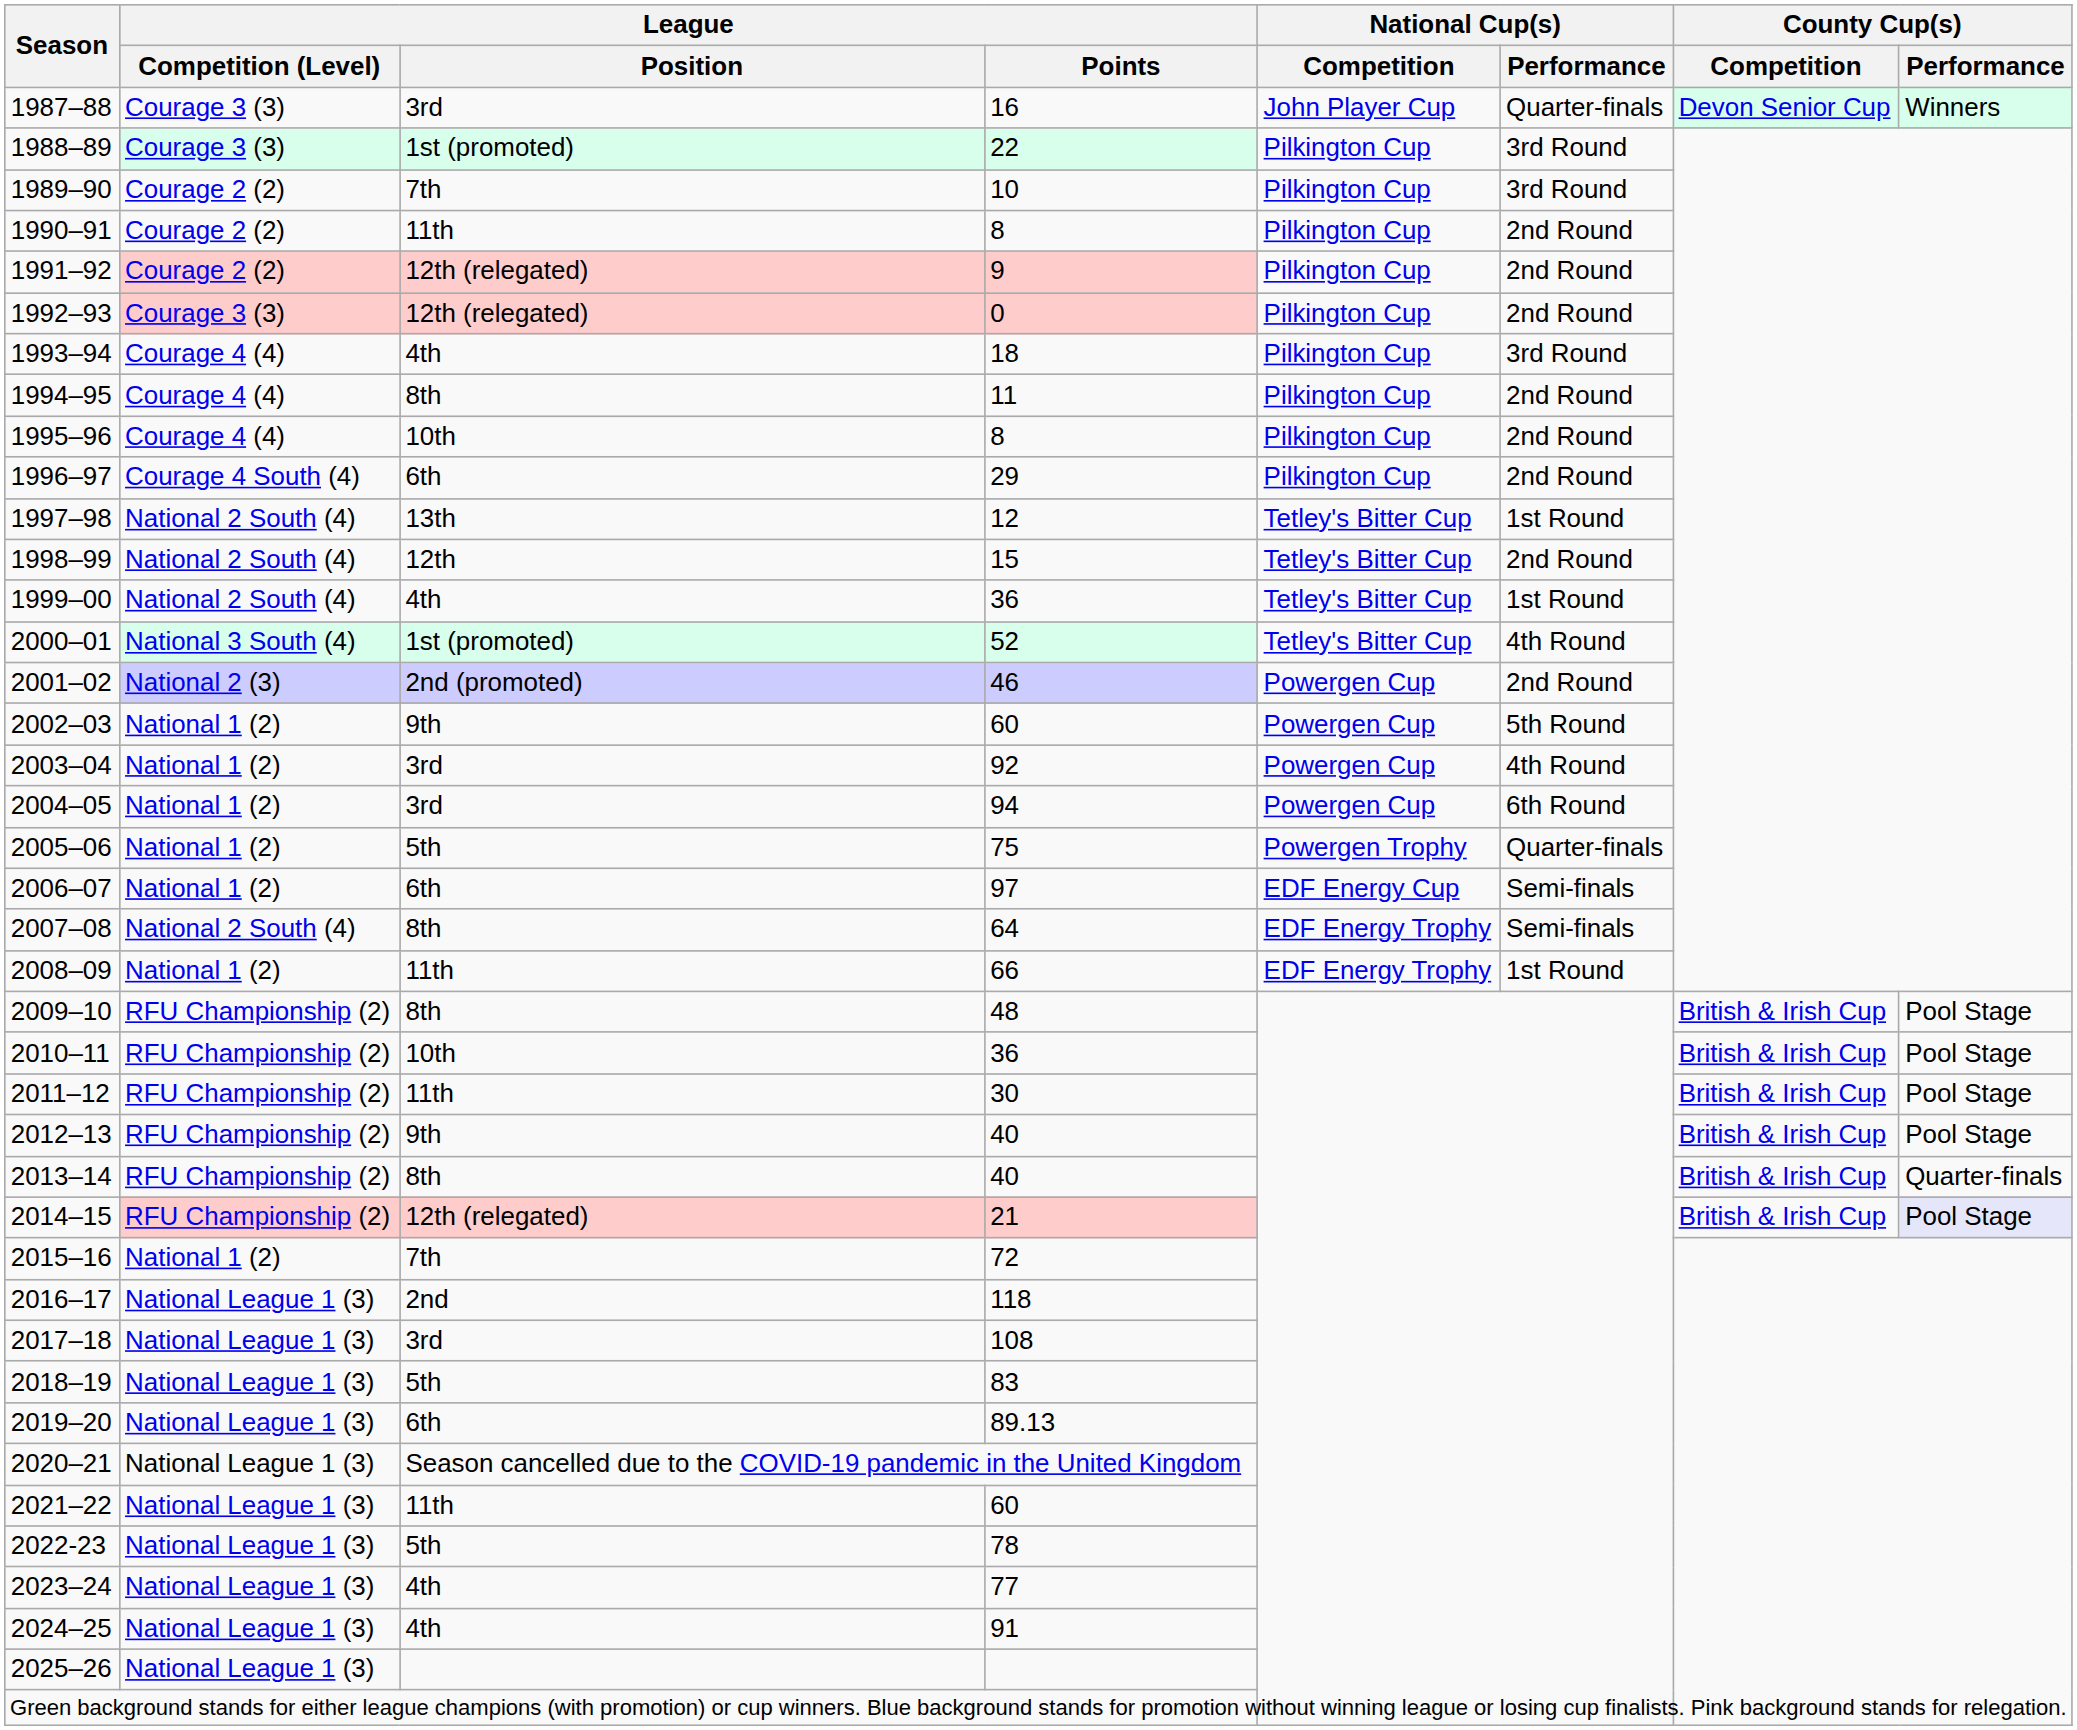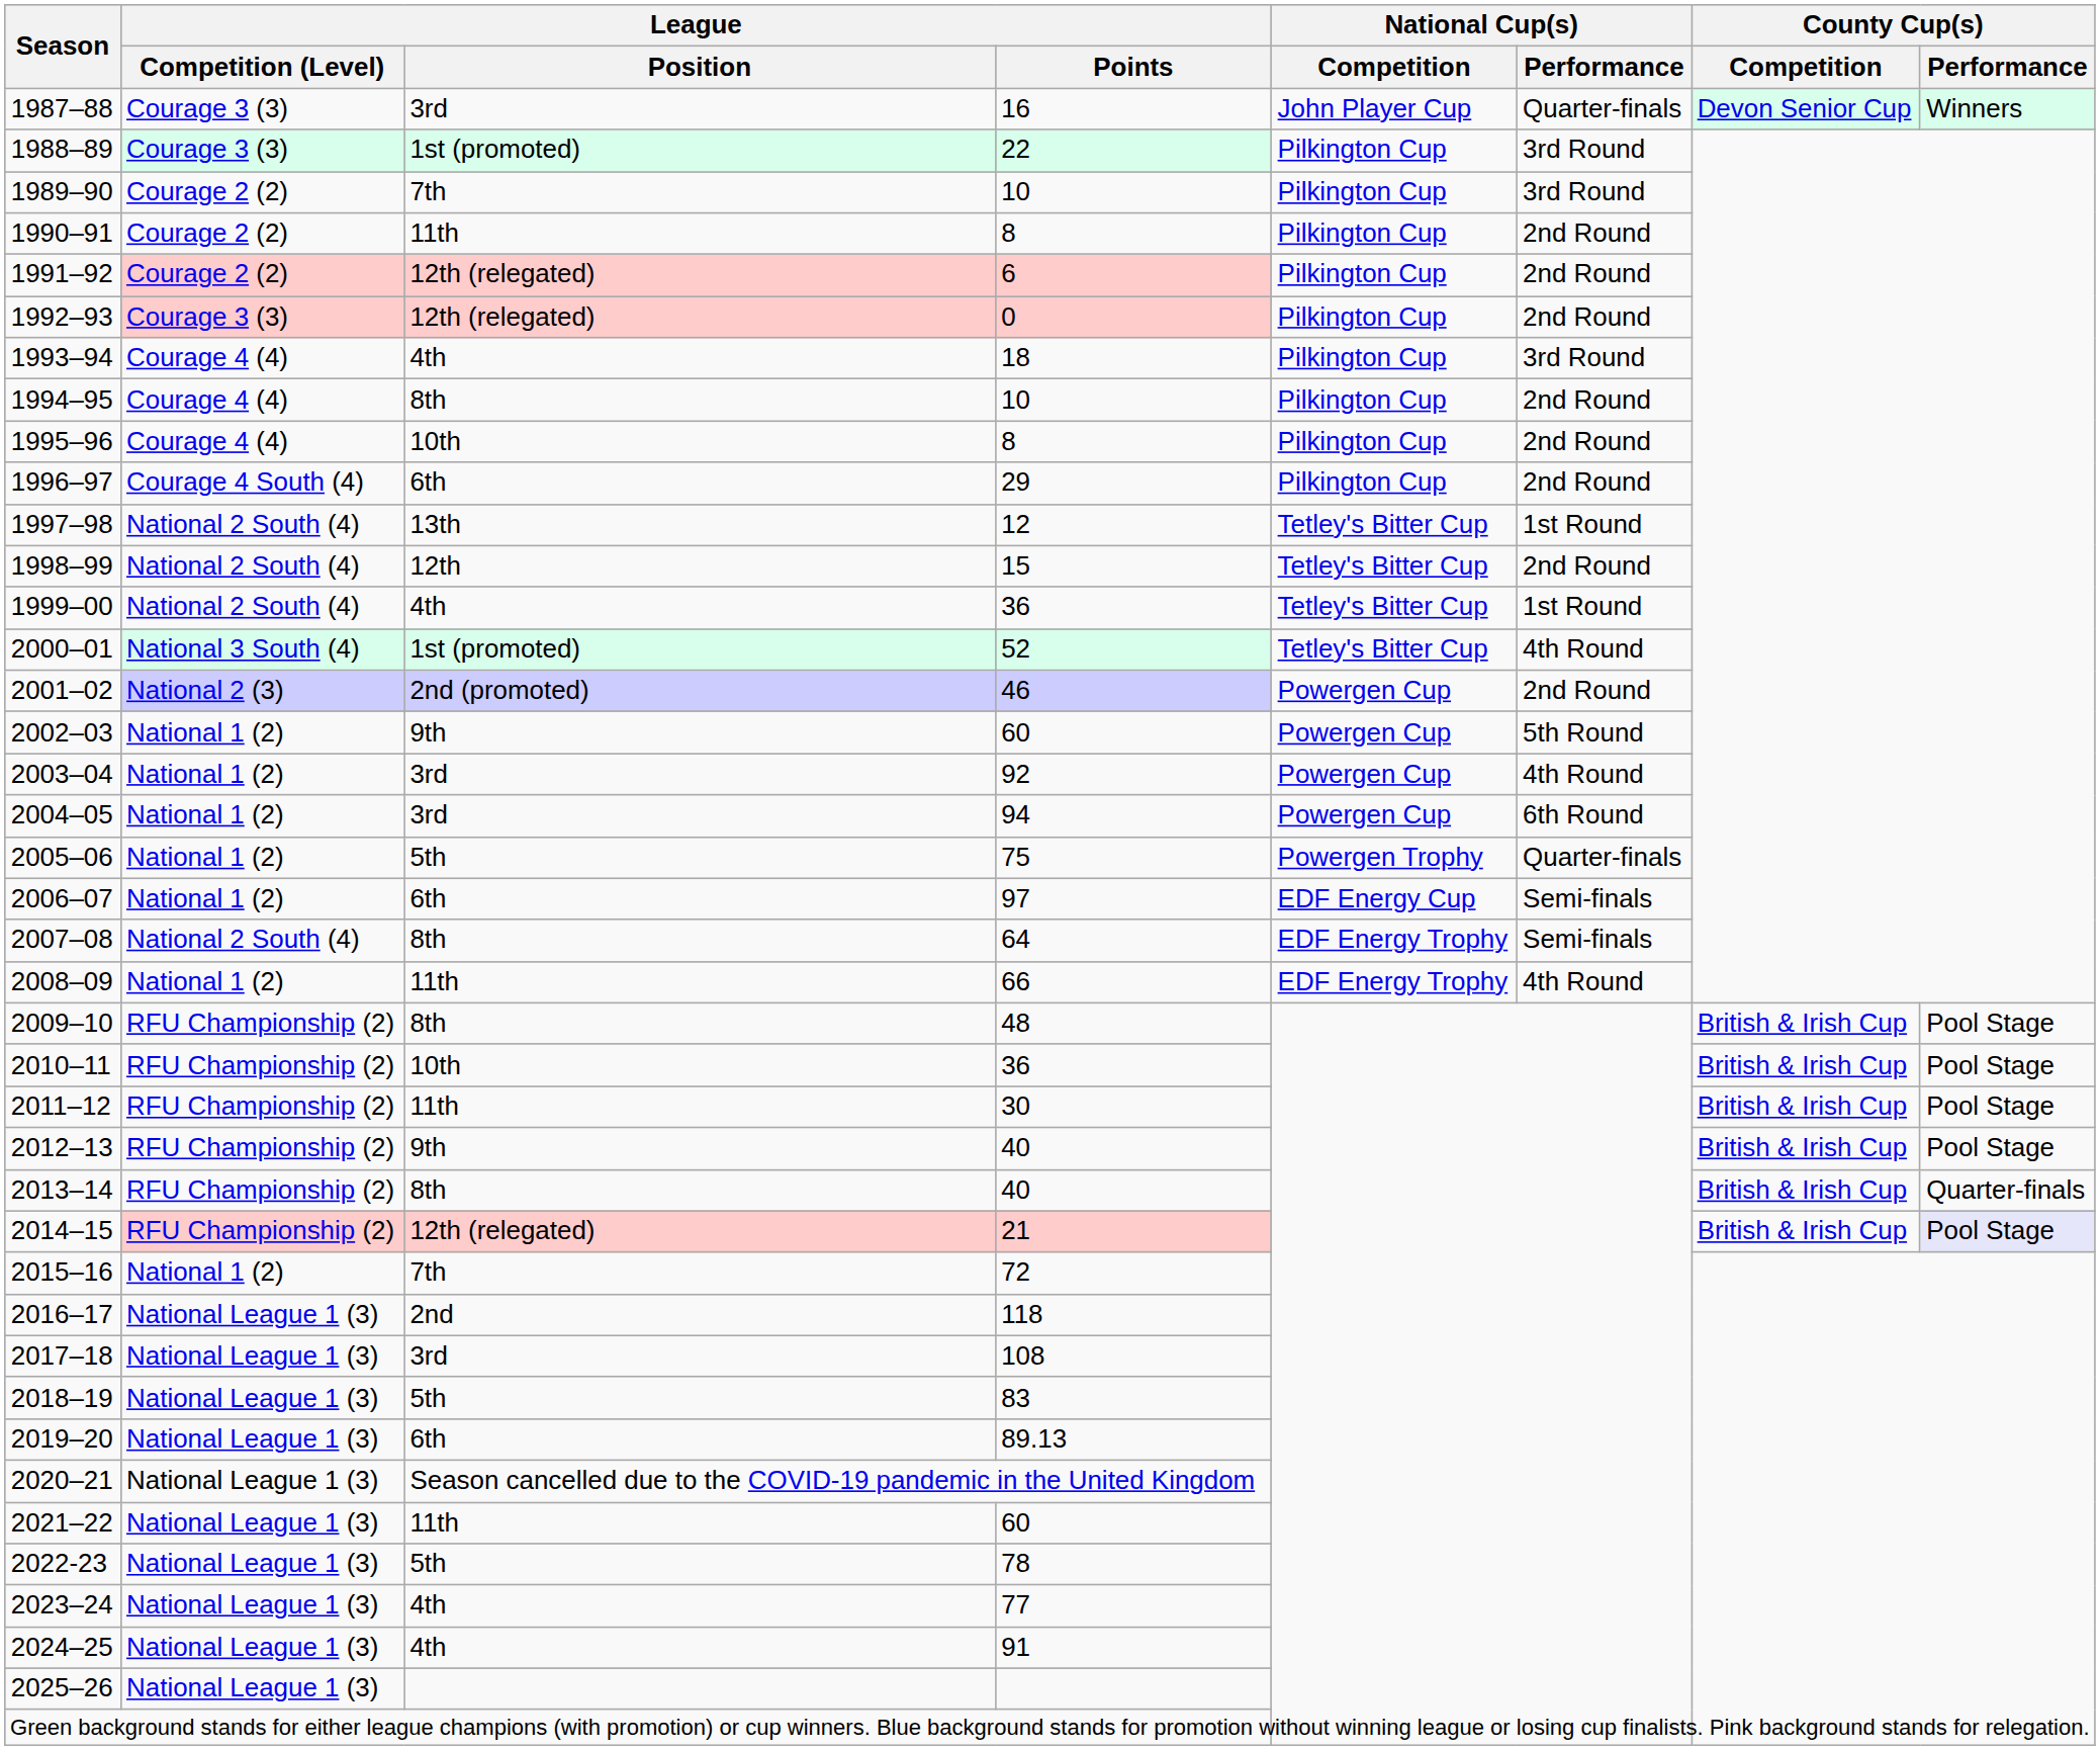 <table class="wikitable">
 <tr>
 <th rowspan="2">Season</th>
 <th colspan="3">League</th>
 <th colspan="2">National Cup(s)</th>
 <th colspan="2">County Cup(s)</th>
 </tr>
 <tr>
 <th>Competition (Level)</th>
 <th>Position</th>
 <th>Points</th>
 <th>Competition</th>
 <th>Performance</th>
 <th>Competition</th>
 <th>Performance</th>
 </tr>
 <tr>
 <td>1987–88</td>
 <td><a href='#'>Courage 3</a> (3)</td>
 <td>3rd</td>
 <td>16</td>
 <td><a href='#'>John Player Cup</a></td>
 <td>Quarter-finals</td>
 <td style="background:#d8ffeb;"><a href='#'>Devon Senior Cup</a></td>
 <td style="background:#d8ffeb;">Winners</td>
 </tr>
 <tr>
 <td>1988–89</td>
 <td style="background:#d8ffeb;"><a href='#'>Courage 3</a> (3)</td>
 <td style="background:#d8ffeb;">1st (promoted)</td>
 <td style="background:#d8ffeb;">22</td>
 <td><a href='#'>Pilkington Cup</a></td>
 <td>3rd Round</td>
 </tr>
 <tr>
 <td>1989–90</td>
 <td><a href='#'>Courage 2</a> (2)</td>
 <td>7th</td>
 <td>10</td>
 <td><a href='#'>Pilkington Cup</a></td>
 <td>3rd Round</td>
 </tr>
 <tr>
 <td>1990–91</td>
 <td><a href='#'>Courage 2</a> (2)</td>
 <td>11th</td>
 <td>8</td>
 <td><a href='#'>Pilkington Cup</a></td>
 <td>2nd Round</td>
 </tr>
 <tr>
 <td>1991–92</td>
 <td style="background:#ffcccc;"><a href='#'>Courage 2</a> (2)</td>
 <td style="background:#ffcccc;">12th (relegated)</td>
-<td style="background:#ffcccc;">9</td>
+<td style="background:#ffcccc;">6</td>
 <td><a href='#'>Pilkington Cup</a></td>
 <td>2nd Round</td>
 </tr>
 <tr>
 <td>1992–93</td>
 <td style="background:#ffcccc;"><a href='#'>Courage 3</a> (3)</td>
 <td style="background:#ffcccc;">12th (relegated)</td>
 <td style="background:#ffcccc;">0</td>
 <td><a href='#'>Pilkington Cup</a></td>
 <td>2nd Round</td>
 </tr>
 <tr>
 <td>1993–94</td>
 <td><a href='#'>Courage 4</a> (4)</td>
 <td>4th</td>
 <td>18</td>
 <td><a href='#'>Pilkington Cup</a></td>
 <td>3rd Round</td>
 </tr>
 <tr>
 <td>1994–95</td>
 <td><a href='#'>Courage 4</a> (4)</td>
 <td>8th</td>
-<td>11</td>
+<td>10</td>
 <td><a href='#'>Pilkington Cup</a></td>
 <td>2nd Round</td>
 </tr>
 <tr>
 <td>1995–96</td>
 <td><a href='#'>Courage 4</a> (4)</td>
 <td>10th</td>
 <td>8</td>
 <td><a href='#'>Pilkington Cup</a></td>
 <td>2nd Round</td>
 </tr>
 <tr>
 <td>1996–97</td>
 <td><a href='#'>Courage 4 South</a> (4)</td>
 <td>6th</td>
 <td>29</td>
 <td><a href='#'>Pilkington Cup</a></td>
 <td>2nd Round</td>
 </tr>
 <tr>
 <td>1997–98</td>
 <td><a href='#'>National 2 South</a> (4)</td>
 <td>13th</td>
 <td>12</td>
 <td><a href='#'>Tetley's Bitter Cup</a></td>
 <td>1st Round</td>
 </tr>
 <tr>
 <td>1998–99</td>
 <td><a href='#'>National 2 South</a> (4)</td>
 <td>12th</td>
 <td>15</td>
 <td><a href='#'>Tetley's Bitter Cup</a></td>
 <td>2nd Round</td>
 </tr>
 <tr>
 <td>1999–00</td>
 <td><a href='#'>National 2 South</a> (4)</td>
 <td>4th</td>
 <td>36</td>
 <td><a href='#'>Tetley's Bitter Cup</a></td>
 <td>1st Round</td>
 </tr>
 <tr>
 <td>2000–01</td>
 <td style="background:#d8ffeb;"><a href='#'>National 3 South</a> (4)</td>
 <td style="background:#d8ffeb;">1st (promoted)</td>
 <td style="background:#d8ffeb;">52</td>
 <td><a href='#'>Tetley's Bitter Cup</a></td>
 <td>4th Round</td>
 </tr>
 <tr>
 <td>2001–02</td>
 <td style="background:#ccccff;"><a href='#'>National 2</a> (3)</td>
 <td style="background:#ccccff;">2nd (promoted)</td>
 <td style="background:#ccccff;">46</td>
 <td><a href='#'>Powergen Cup</a></td>
 <td>2nd Round</td>
 </tr>
 <tr>
 <td>2002–03</td>
 <td><a href='#'>National 1</a> (2)</td>
 <td>9th</td>
 <td>60</td>
 <td><a href='#'>Powergen Cup</a></td>
 <td>5th Round</td>
 </tr>
 <tr>
 <td>2003–04</td>
 <td><a href='#'>National 1</a> (2)</td>
 <td>3rd</td>
 <td>92</td>
 <td><a href='#'>Powergen Cup</a></td>
 <td>4th Round</td>
 </tr>
 <tr>
 <td>2004–05</td>
 <td><a href='#'>National 1</a> (2)</td>
 <td>3rd</td>
 <td>94</td>
 <td><a href='#'>Powergen Cup</a></td>
 <td>6th Round</td>
 </tr>
 <tr>
 <td>2005–06</td>
 <td><a href='#'>National 1</a> (2)</td>
 <td>5th</td>
 <td>75</td>
 <td><a href='#'>Powergen Trophy</a></td>
 <td>Quarter-finals</td>
 </tr>
 <tr>
 <td>2006–07</td>
 <td><a href='#'>National 1</a> (2)</td>
 <td>6th</td>
 <td>97</td>
 <td><a href='#'>EDF Energy Cup</a></td>
 <td>Semi-finals</td>
 </tr>
 <tr>
 <td>2007–08</td>
 <td><a href='#'>National 2 South</a> (4)</td>
 <td>8th</td>
 <td>64</td>
 <td><a href='#'>EDF Energy Trophy</a></td>
 <td>Semi-finals</td>
 </tr>
 <tr>
 <td>2008–09</td>
 <td><a href='#'>National 1</a> (2)</td>
 <td>11th</td>
 <td>66</td>
 <td><a href='#'>EDF Energy Trophy</a></td>
-<td>1st Round</td>
+<td>4th Round</td>
 </tr>
 <tr>
 <td>2009–10</td>
 <td><a href='#'>RFU Championship</a> (2)</td>
 <td>8th</td>
 <td>48</td>
 <td rowspan=100 colspan=2></td>
 <td><a href='#'>British & Irish Cup</a></td>
 <td>Pool Stage</td>
 </tr>
 <tr>
 <td>2010–11</td>
 <td><a href='#'>RFU Championship</a> (2)</td>
 <td>10th</td>
 <td>36</td>
 <td><a href='#'>British & Irish Cup</a></td>
 <td>Pool Stage</td>
 </tr>
 <tr>
 <td>2011–12</td>
 <td><a href='#'>RFU Championship</a> (2)</td>
 <td>11th</td>
 <td>30</td>
 <td><a href='#'>British & Irish Cup</a></td>
 <td>Pool Stage</td>
 </tr>
 <tr>
 <td>2012–13</td>
 <td><a href='#'>RFU Championship</a> (2)</td>
 <td>9th</td>
 <td>40</td>
 <td><a href='#'>British & Irish Cup</a></td>
 <td>Pool Stage</td>
 </tr>
 <tr>
 <td>2013–14</td>
 <td><a href='#'>RFU Championship</a> (2)</td>
 <td>8th</td>
 <td>40</td>
 <td><a href='#'>British & Irish Cup</a></td>
 <td>Quarter-finals</td>
 </tr>
 <tr>
 <td>2014–15</td>
 <td style="background:#ffcccc;"><a href='#'>RFU Championship</a> (2)</td>
 <td style="background:#ffcccc;">12th (relegated)</td>
 <td style="background:#ffcccc;">21</td>
 <td><a href='#'>British & Irish Cup</a></td>
 <td style="background: lavender;">Pool Stage</td>
 </tr>
 <tr>
 <td>2015–16</td>
 <td><a href='#'>National 1</a> (2)</td>
 <td>7th</td>
 <td>72</td>
 <td rowspan=100 colspan=2></td>
 </tr>
 <tr>
 <td>2016–17</td>
 <td><a href='#'>National League 1</a> (3)</td>
 <td>2nd</td>
 <td>118</td>
 </tr>
 <tr>
 <td>2017–18</td>
 <td><a href='#'>National League 1</a> (3)</td>
 <td>3rd</td>
 <td>108</td>
 </tr>
 <tr>
 <td>2018–19</td>
 <td><a href='#'>National League 1</a> (3)</td>
 <td>5th</td>
 <td>83</td>
 </tr>
 <tr>
 <td>2019–20</td>
 <td><a href='#'>National League 1</a> (3)</td>
 <td>6th</td>
 <td>89.13</td>
 </tr>
 <tr>
 <td>2020–21</td>
 <td>National League 1 (3)</td>
 <td colspan=2>Season cancelled due to the <a href='#'>COVID-19 pandemic in the United Kingdom</a></td>
 </tr>
 <tr>
 <td>2021–22</td>
 <td><a href='#'>National League 1</a> (3)</td>
 <td>11th</td>
 <td>60</td>
 </tr>
 <tr>
 <td>2022-23</td>
 <td><a href='#'>National League 1</a> (3)</td>
 <td>5th</td>
 <td>78</td>
 </tr>
 <tr>
 <td>2023–24</td>
 <td><a href='#'>National League 1</a> (3)</td>
 <td>4th</td>
 <td>77</td>
 </tr>
 <tr>
 <td>2024–25</td>
 <td><a href='#'>National League 1</a> (3)</td>
 <td>4th</td>
 <td>91</td>
 </tr>
 <tr>
 <td>2025–26</td>
 <td><a href='#'>National League 1</a> (3)</td>
 <td></td>
 <td></td>
 </tr>
 <tr>
 <td colspan="15" style="border:0px;font-size:85%;"><span>Green background</span> stands for either league champions (with promotion) or cup winners. <span>Blue background</span> stands for promotion without winning league or losing cup finalists. <span>Pink background</span> stands for relegation.<br></td>
 </tr>
 </table>
